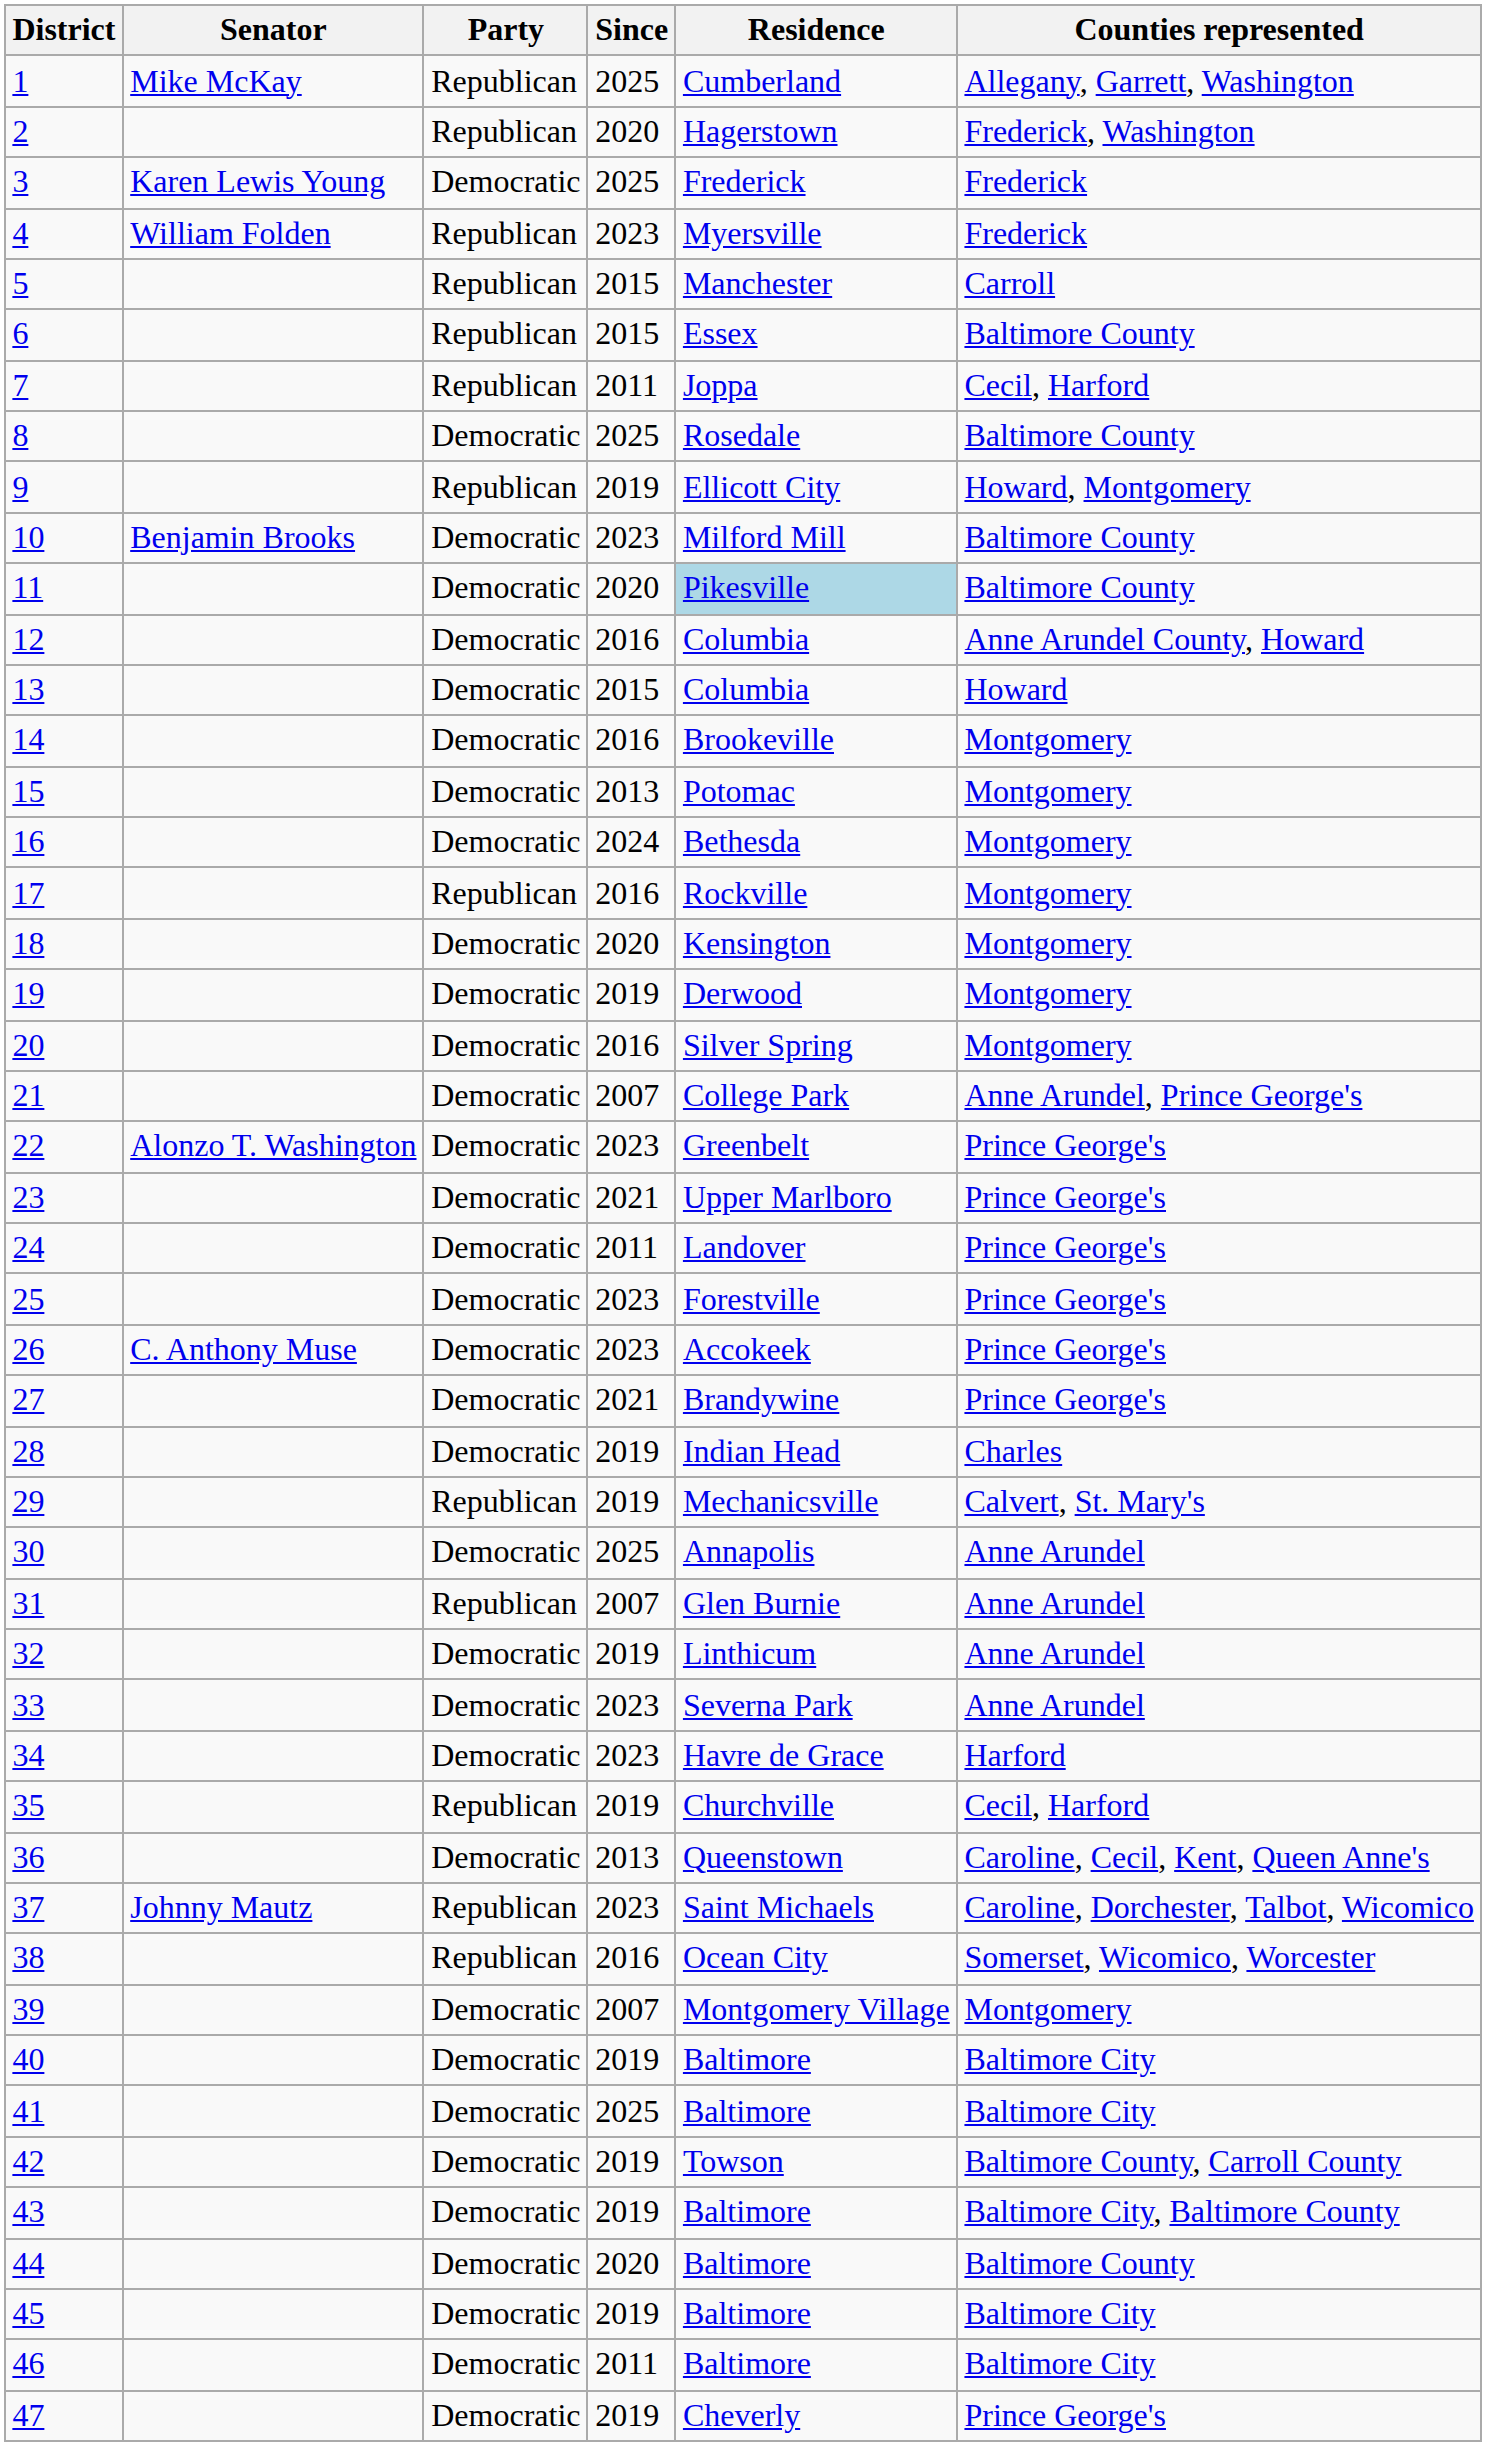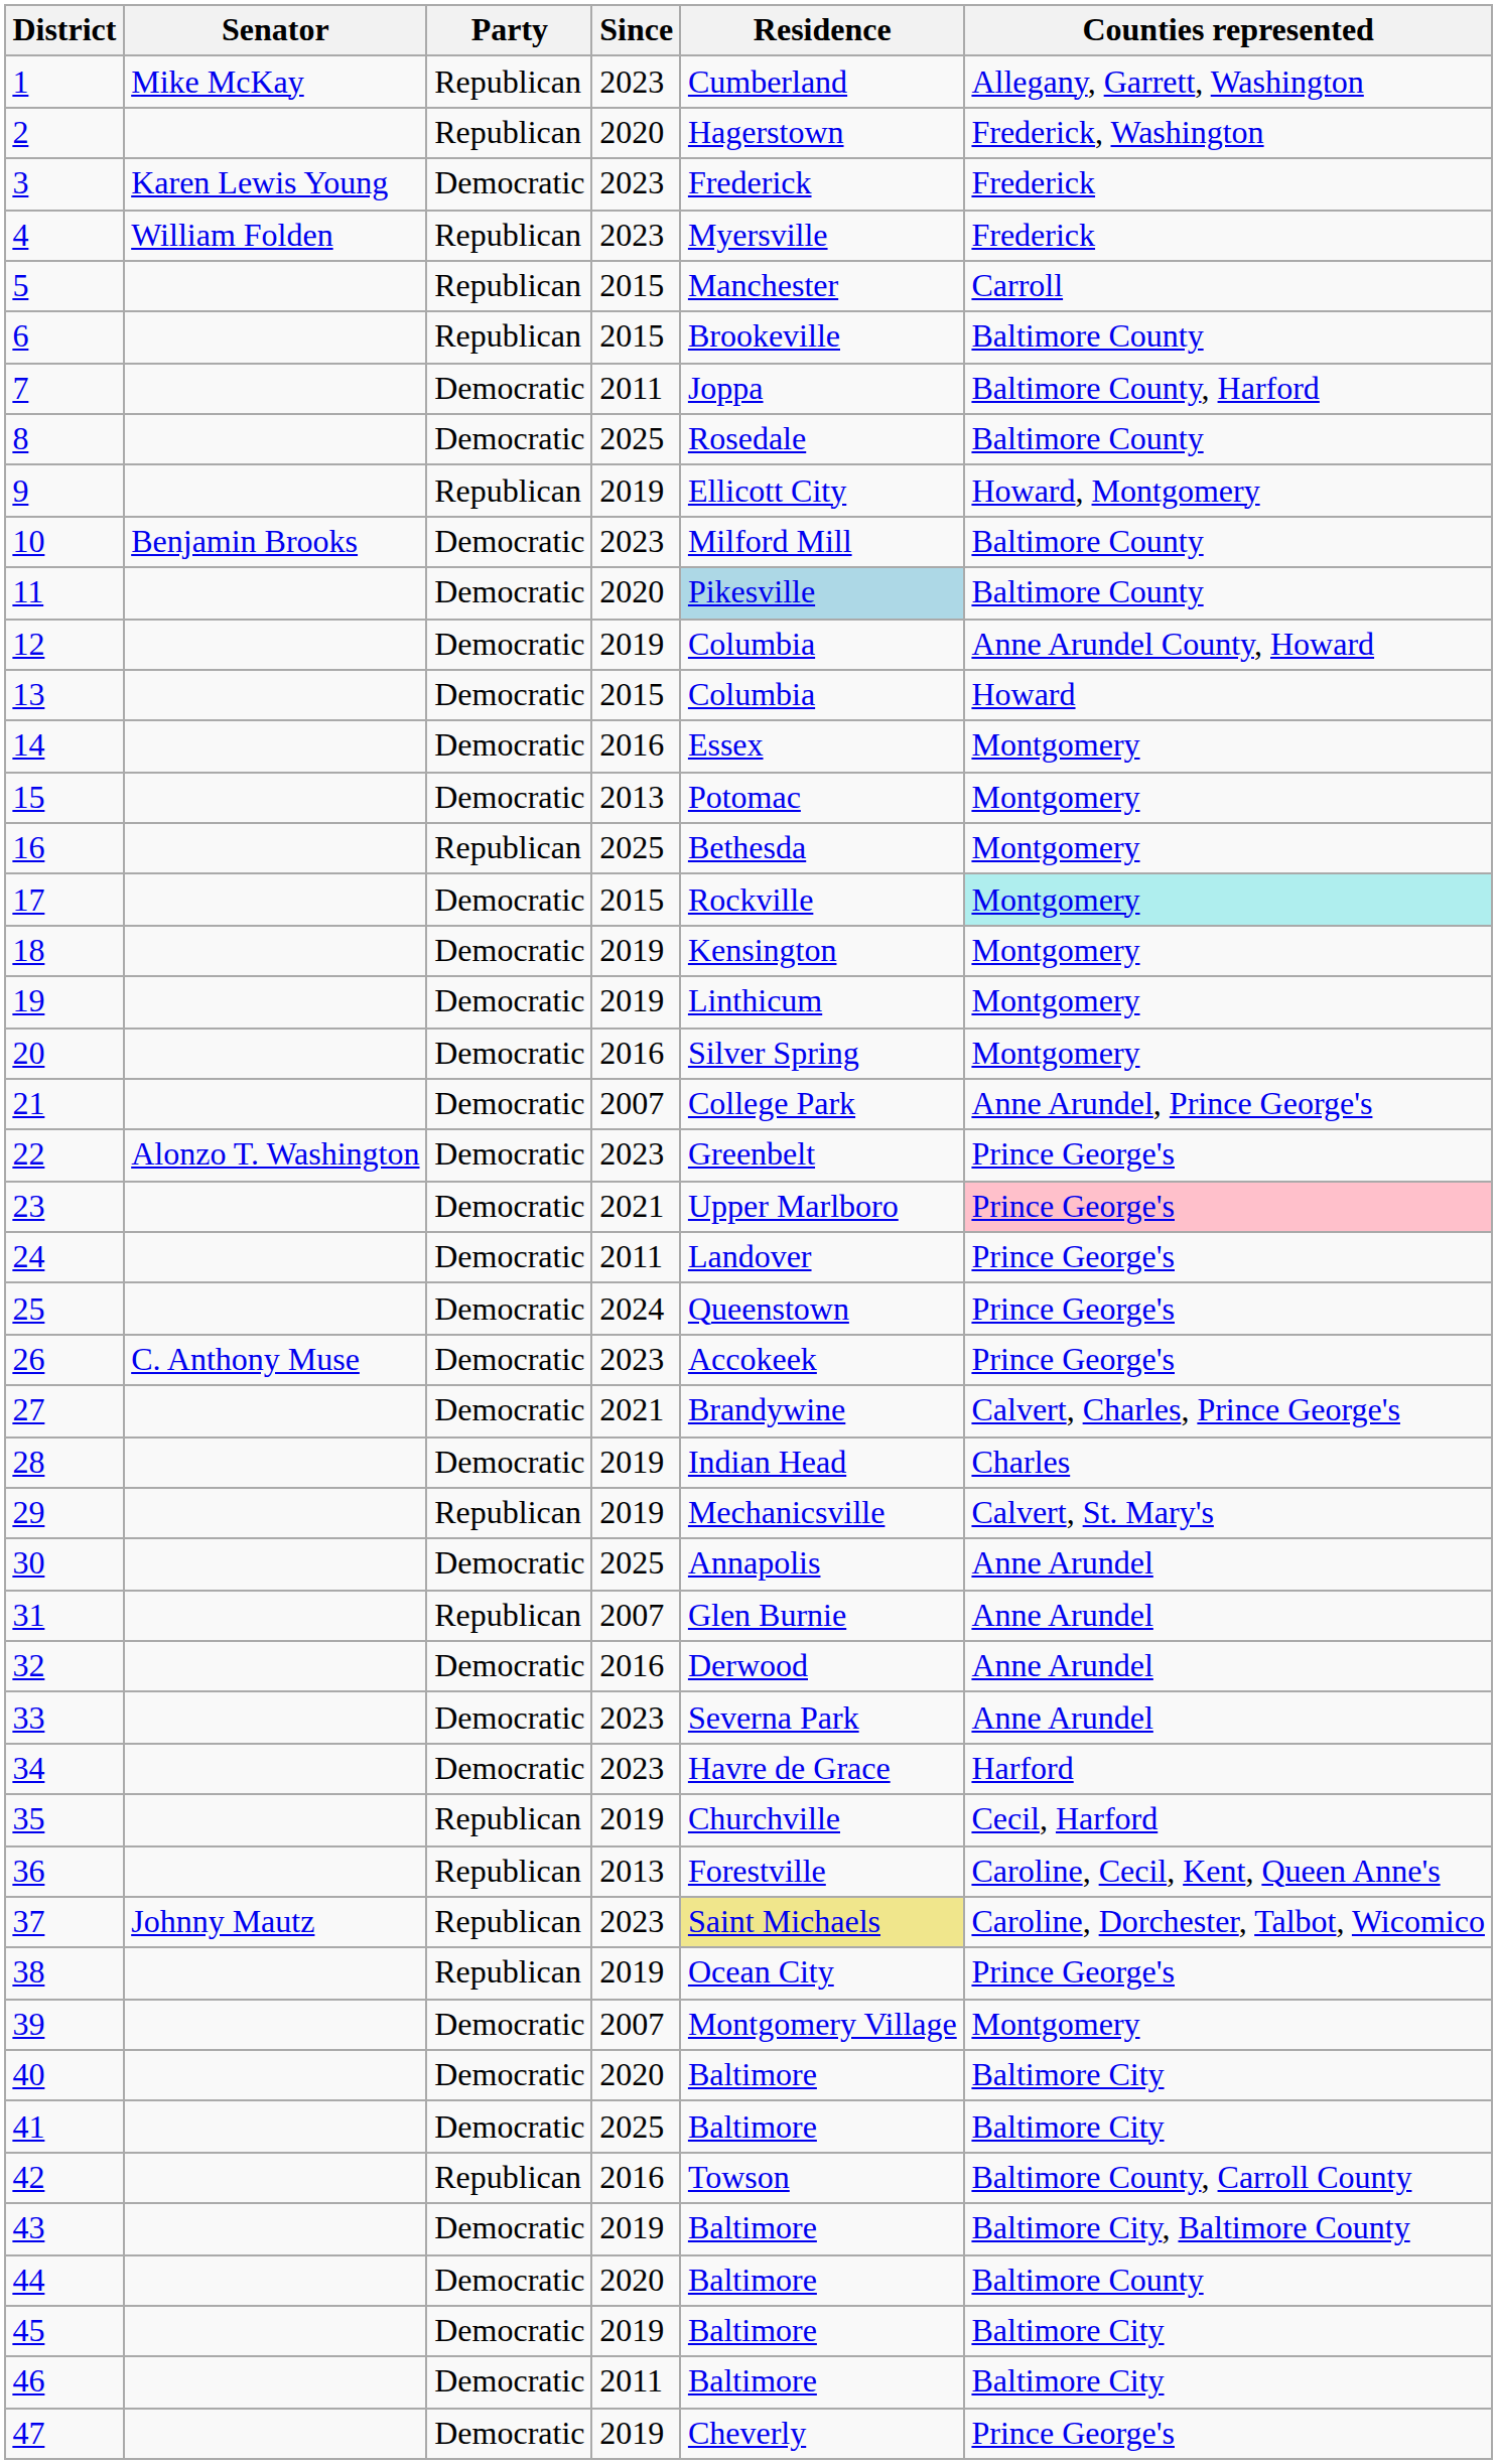 <table class= "sortable wikitable">
 <tr>
 <th>District</th>
 <th>Senator</th>
 <th>Party</th>
 <th>Since</th>
 <th>Residence</th>
 <th>Counties represented</th>
 </tr>
 <tr>
 <td><a href='#'>1</a></td>
 <td><a href='#'>Mike McKay</a></td>
 <td>Republican</td>
-<td>2025</td>
+<td>2023</td>
 <td><a href='#'>Cumberland</a></td>
 <td><a href='#'>Allegany</a>, <a href='#'>Garrett</a>, <a href='#'>Washington</a></td>
 </tr>
 <tr>
 <td><a href='#'>2</a></td>
 <td></td>
 <td>Republican</td>
 <td>2020</td>
 <td><a href='#'>Hagerstown</a></td>
 <td><a href='#'>Frederick</a>, <a href='#'>Washington</a></td>
 </tr>
 <tr>
 <td><a href='#'>3</a></td>
 <td><a href='#'>Karen Lewis Young</a></td>
 <td>Democratic</td>
-<td>2025</td>
+<td>2023</td>
 <td><a href='#'>Frederick</a></td>
 <td><a href='#'>Frederick</a></td>
 </tr>
 <tr>
 <td><a href='#'>4</a></td>
 <td><a href='#'>William Folden</a></td>
 <td>Republican</td>
 <td>2023</td>
 <td><a href='#'>Myersville</a></td>
 <td><a href='#'>Frederick</a></td>
 </tr>
 <tr>
 <td><a href='#'>5</a></td>
 <td></td>
 <td>Republican</td>
 <td>2015</td>
 <td><a href='#'>Manchester</a></td>
 <td><a href='#'>Carroll</a></td>
 </tr>
 <tr>
 <td><a href='#'>6</a></td>
 <td></td>
 <td>Republican</td>
 <td>2015</td>
-<td><a href='#'>Essex</a></td>
+<td><a href='#'>Brookeville</a></td>
 <td><a href='#'>Baltimore County</a></td>
 </tr>
 <tr>
 <td><a href='#'>7</a></td>
 <td></td>
-<td>Republican</td>
+<td>Democratic</td>
 <td>2011</td>
 <td><a href='#'>Joppa</a></td>
-<td><a href='#'>Cecil</a>, <a href='#'>Harford</a></td>
+<td><a href='#'>Baltimore County</a>, <a href='#'>Harford</a></td>
 </tr>
 <tr>
 <td><a href='#'>8</a></td>
 <td></td>
 <td>Democratic</td>
 <td>2025</td>
 <td><a href='#'>Rosedale</a></td>
 <td><a href='#'>Baltimore County</a></td>
 </tr>
 <tr>
 <td><a href='#'>9</a></td>
 <td></td>
 <td>Republican</td>
 <td>2019</td>
 <td><a href='#'>Ellicott City</a></td>
 <td><a href='#'>Howard</a>, <a href='#'>Montgomery</a></td>
 </tr>
 <tr>
 <td><a href='#'>10</a></td>
 <td><a href='#'>Benjamin Brooks</a></td>
 <td>Democratic</td>
 <td>2023</td>
 <td><a href='#'>Milford Mill</a></td>
 <td><a href='#'>Baltimore County</a></td>
 </tr>
 <tr>
 <td><a href='#'>11</a></td>
 <td></td>
 <td>Democratic</td>
 <td>2020</td>
 <td style="background: lightblue;"><a href='#'>Pikesville</a></td>
 <td><a href='#'>Baltimore County</a></td>
 </tr>
 <tr>
 <td><a href='#'>12</a></td>
 <td></td>
 <td>Democratic</td>
-<td>2016</td>
+<td>2019</td>
 <td><a href='#'>Columbia</a></td>
 <td><a href='#'>Anne Arundel County</a>, <a href='#'>Howard</a></td>
 </tr>
 <tr>
 <td><a href='#'>13</a></td>
 <td></td>
 <td>Democratic</td>
 <td>2015</td>
 <td><a href='#'>Columbia</a></td>
 <td><a href='#'>Howard</a></td>
 </tr>
 <tr>
 <td><a href='#'>14</a></td>
 <td></td>
 <td>Democratic</td>
 <td>2016</td>
-<td><a href='#'>Brookeville</a></td>
+<td><a href='#'>Essex</a></td>
 <td><a href='#'>Montgomery</a></td>
 </tr>
 <tr>
 <td><a href='#'>15</a></td>
 <td></td>
 <td>Democratic</td>
 <td>2013</td>
 <td><a href='#'>Potomac</a></td>
 <td><a href='#'>Montgomery</a></td>
 </tr>
 <tr>
 <td><a href='#'>16</a></td>
 <td></td>
-<td>Democratic</td>
-<td>2024</td>
+<td>Republican</td>
+<td>2025</td>
 <td><a href='#'>Bethesda</a></td>
 <td><a href='#'>Montgomery</a></td>
 </tr>
 <tr>
 <td><a href='#'>17</a></td>
 <td></td>
-<td>Republican</td>
-<td>2016</td>
+<td>Democratic</td>
+<td>2015</td>
 <td><a href='#'>Rockville</a></td>
-<td><a href='#'>Montgomery</a></td>
+<td style="background: paleturquoise;"><a href='#'>Montgomery</a></td>
 </tr>
 <tr>
 <td><a href='#'>18</a></td>
 <td></td>
 <td>Democratic</td>
-<td>2020</td>
+<td>2019</td>
 <td><a href='#'>Kensington</a></td>
 <td><a href='#'>Montgomery</a></td>
 </tr>
 <tr>
 <td><a href='#'>19</a></td>
 <td></td>
 <td>Democratic</td>
 <td>2019</td>
-<td><a href='#'>Derwood</a></td>
+<td><a href='#'>Linthicum</a></td>
 <td><a href='#'>Montgomery</a></td>
 </tr>
 <tr>
 <td><a href='#'>20</a></td>
 <td></td>
 <td>Democratic</td>
 <td>2016</td>
 <td><a href='#'>Silver Spring</a></td>
 <td><a href='#'>Montgomery</a></td>
 </tr>
 <tr>
 <td><a href='#'>21</a></td>
 <td></td>
 <td>Democratic</td>
 <td>2007</td>
 <td><a href='#'>College Park</a></td>
 <td><a href='#'>Anne Arundel</a>, <a href='#'>Prince George's</a></td>
 </tr>
 <tr>
 <td><a href='#'>22</a></td>
 <td><a href='#'>Alonzo T. Washington</a></td>
 <td>Democratic</td>
 <td>2023</td>
 <td><a href='#'>Greenbelt</a></td>
 <td><a href='#'>Prince George's</a></td>
 </tr>
 <tr>
 <td><a href='#'>23</a></td>
 <td></td>
 <td>Democratic</td>
 <td>2021</td>
 <td><a href='#'>Upper Marlboro</a></td>
-<td><a href='#'>Prince George's</a></td>
+<td style="background: pink;"><a href='#'>Prince George's</a></td>
 </tr>
 <tr>
 <td><a href='#'>24</a></td>
 <td></td>
 <td>Democratic</td>
 <td>2011</td>
 <td><a href='#'>Landover</a></td>
 <td><a href='#'>Prince George's</a></td>
 </tr>
 <tr>
 <td><a href='#'>25</a></td>
 <td></td>
 <td>Democratic</td>
-<td>2023</td>
-<td><a href='#'>Forestville</a></td>
+<td>2024</td>
+<td><a href='#'>Queenstown</a></td>
 <td><a href='#'>Prince George's</a></td>
 </tr>
 <tr>
 <td><a href='#'>26</a></td>
 <td><a href='#'>C. Anthony Muse</a></td>
 <td>Democratic</td>
 <td>2023</td>
 <td><a href='#'>Accokeek</a></td>
 <td><a href='#'>Prince George's</a></td>
 </tr>
 <tr>
 <td><a href='#'>27</a></td>
 <td></td>
 <td>Democratic</td>
 <td>2021</td>
 <td><a href='#'>Brandywine</a></td>
-<td><a href='#'>Prince George's</a></td>
+<td><a href='#'>Calvert</a>, <a href='#'>Charles</a>, <a href='#'>Prince George's</a></td>
 </tr>
 <tr>
 <td><a href='#'>28</a></td>
 <td></td>
 <td>Democratic</td>
 <td>2019</td>
 <td><a href='#'>Indian Head</a></td>
 <td><a href='#'>Charles</a></td>
 </tr>
 <tr>
 <td><a href='#'>29</a></td>
 <td></td>
 <td>Republican</td>
 <td>2019</td>
 <td><a href='#'>Mechanicsville</a></td>
 <td><a href='#'>Calvert</a>, <a href='#'>St. Mary's</a></td>
 </tr>
 <tr>
 <td><a href='#'>30</a></td>
 <td></td>
 <td>Democratic</td>
 <td>2025</td>
 <td><a href='#'>Annapolis</a></td>
 <td><a href='#'>Anne Arundel</a></td>
 </tr>
 <tr>
 <td><a href='#'>31</a></td>
 <td></td>
 <td>Republican</td>
 <td>2007</td>
 <td><a href='#'>Glen Burnie</a></td>
 <td><a href='#'>Anne Arundel</a></td>
 </tr>
 <tr>
 <td><a href='#'>32</a></td>
 <td></td>
 <td>Democratic</td>
-<td>2019</td>
-<td><a href='#'>Linthicum</a></td>
+<td>2016</td>
+<td><a href='#'>Derwood</a></td>
 <td><a href='#'>Anne Arundel</a></td>
 </tr>
 <tr>
 <td><a href='#'>33</a></td>
 <td></td>
 <td>Democratic</td>
 <td>2023</td>
 <td><a href='#'>Severna Park</a></td>
 <td><a href='#'>Anne Arundel</a></td>
 </tr>
 <tr>
 <td><a href='#'>34</a></td>
 <td></td>
 <td>Democratic</td>
 <td>2023</td>
 <td><a href='#'>Havre de Grace</a></td>
 <td><a href='#'>Harford</a></td>
 </tr>
 <tr>
 <td><a href='#'>35</a></td>
 <td></td>
 <td>Republican</td>
 <td>2019</td>
 <td><a href='#'>Churchville</a></td>
 <td><a href='#'>Cecil</a>, <a href='#'>Harford</a></td>
 </tr>
 <tr>
 <td><a href='#'>36</a></td>
 <td></td>
-<td>Democratic</td>
+<td>Republican</td>
 <td>2013</td>
-<td><a href='#'>Queenstown</a></td>
+<td><a href='#'>Forestville</a></td>
 <td><a href='#'>Caroline</a>, <a href='#'>Cecil</a>, <a href='#'>Kent</a>, <a href='#'>Queen Anne's</a></td>
 </tr>
 <tr>
 <td><a href='#'>37</a></td>
 <td><a href='#'>Johnny Mautz</a></td>
 <td>Republican</td>
 <td>2023</td>
-<td><a href='#'>Saint Michaels</a></td>
+<td style="background: khaki;"><a href='#'>Saint Michaels</a></td>
 <td><a href='#'>Caroline</a>, <a href='#'>Dorchester</a>, <a href='#'>Talbot</a>, <a href='#'>Wicomico</a></td>
 </tr>
 <tr>
 <td><a href='#'>38</a></td>
 <td></td>
 <td>Republican</td>
-<td>2016</td>
+<td>2019</td>
 <td><a href='#'>Ocean City</a></td>
-<td><a href='#'>Somerset</a>, <a href='#'>Wicomico</a>, <a href='#'>Worcester</a></td>
+<td><a href='#'>Prince George's</a></td>
 </tr>
 <tr>
 <td><a href='#'>39</a></td>
 <td></td>
 <td>Democratic</td>
 <td>2007</td>
 <td><a href='#'>Montgomery Village</a></td>
 <td><a href='#'>Montgomery</a></td>
 </tr>
 <tr>
 <td><a href='#'>40</a></td>
 <td></td>
 <td>Democratic</td>
-<td>2019</td>
+<td>2020</td>
 <td><a href='#'>Baltimore</a></td>
 <td><a href='#'>Baltimore City</a></td>
 </tr>
 <tr>
 <td><a href='#'>41</a></td>
 <td></td>
 <td>Democratic</td>
 <td>2025</td>
 <td><a href='#'>Baltimore</a></td>
 <td><a href='#'>Baltimore City</a></td>
 </tr>
 <tr>
 <td><a href='#'>42</a></td>
 <td></td>
-<td>Democratic</td>
-<td>2019</td>
+<td>Republican</td>
+<td>2016</td>
 <td><a href='#'>Towson</a></td>
 <td><a href='#'>Baltimore County</a>, <a href='#'>Carroll County</a></td>
 </tr>
 <tr>
 <td><a href='#'>43</a></td>
 <td></td>
 <td>Democratic</td>
 <td>2019</td>
 <td><a href='#'>Baltimore</a></td>
 <td><a href='#'>Baltimore City</a>, <a href='#'>Baltimore County</a></td>
 </tr>
 <tr>
 <td><a href='#'>44</a></td>
 <td></td>
 <td>Democratic</td>
 <td>2020</td>
 <td><a href='#'>Baltimore</a></td>
 <td><a href='#'>Baltimore County</a></td>
 </tr>
 <tr>
 <td><a href='#'>45</a></td>
 <td></td>
 <td>Democratic</td>
 <td>2019</td>
 <td><a href='#'>Baltimore</a></td>
 <td><a href='#'>Baltimore City</a></td>
 </tr>
 <tr>
 <td><a href='#'>46</a></td>
 <td></td>
 <td>Democratic</td>
 <td>2011</td>
 <td><a href='#'>Baltimore</a></td>
 <td><a href='#'>Baltimore City</a></td>
 </tr>
 <tr>
 <td><a href='#'>47</a></td>
 <td></td>
 <td>Democratic</td>
 <td>2019</td>
 <td><a href='#'>Cheverly</a></td>
 <td><a href='#'>Prince George's</a></td>
 </tr>
 <tr>
 </tr>
 </table>
